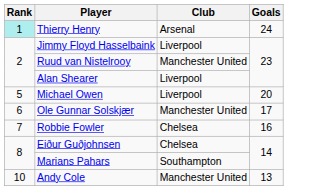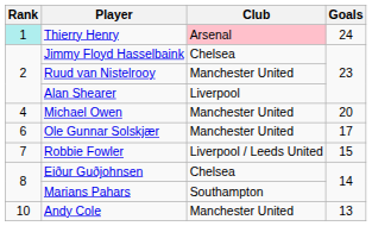 <table class="wikitable" style="text-align:center">
 <tr>
 <th>Rank</th>
 <th>Player</th>
 <th>Club</th>
 <th>Goals</th>
 </tr>
 <tr>
 <td style="background: paleturquoise;">1</td>
 <td align="left"> <a href='#'>Thierry Henry</a></td>
-<td align="left">Arsenal</td>
+<td align="left" style="background: pink;">Arsenal</td>
 <td>24</td>
 </tr>
 <tr>
 <td rowspan="3">2</td>
 <td align="left"> <a href='#'>Jimmy Floyd Hasselbaink</a></td>
-<td align="left">Liverpool</td>
+<td align="left">Chelsea</td>
 <td rowspan=3>23</td>
 </tr>
 <tr>
 <td align="left"> <a href='#'>Ruud van Nistelrooy</a></td>
 <td align="left">Manchester United</td>
 </tr>
 <tr>
 <td align="left"> <a href='#'>Alan Shearer</a></td>
 <td align="left">Liverpool</td>
 </tr>
 <tr>
-<td>5</td>
+<td>4</td>
 <td align="left"> <a href='#'>Michael Owen</a></td>
-<td align="left">Liverpool</td>
+<td align="left">Manchester United</td>
 <td>20</td>
 </tr>
 <tr>
 <td>6</td>
 <td align="left"> <a href='#'>Ole Gunnar Solskjær</a></td>
 <td align="left">Manchester United</td>
 <td>17</td>
 </tr>
 <tr>
 <td>7</td>
 <td align="left"> <a href='#'>Robbie Fowler</a></td>
-<td align="left">Chelsea</td>
-<td>16</td>
+<td align="left">Liverpool / Leeds United</td>
+<td>15</td>
 </tr>
 <tr>
 <td rowspan="2">8</td>
 <td align="left"> <a href='#'>Eiður Guðjohnsen</a></td>
 <td align="left">Chelsea</td>
 <td rowspan=2>14</td>
 </tr>
 <tr>
 <td align="left"> <a href='#'>Marians Pahars</a></td>
 <td align="left">Southampton</td>
 </tr>
 <tr>
 <td>10</td>
 <td align="left"> <a href='#'>Andy Cole</a></td>
 <td align="left">Manchester United</td>
 <td>13</td>
 </tr>
 </table>
